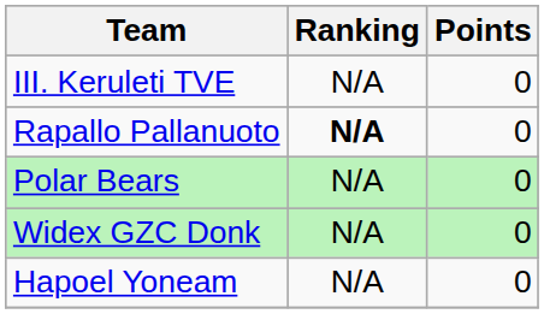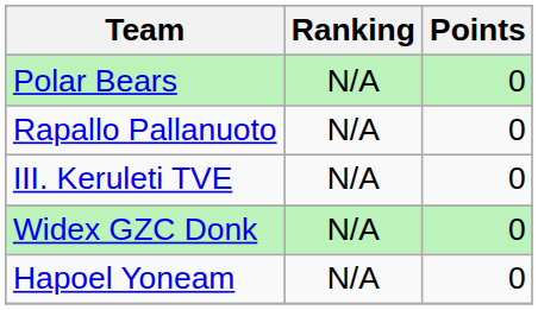 <table class="wikitable">
 <tr>
 <th>Team</th>
 <th>Ranking</th>
 <th>Points</th>
 </tr>
-<tr>
-<td> <a href='#'>III. Keruleti TVE</a></td>
+<tr bgcolor=#BBF3BB>
+<td> <a href='#'>Polar Bears</a></td>
 <td align=center>N/A</td>
 <td align=right>0</td>
 </tr>
 <tr>
 <td> <a href='#'>Rapallo Pallanuoto</a></td>
-<td align=center><strong>N/A</strong></td>
+<td align=center>N/A</td>
 <td align=right>0</td>
 </tr>
-<tr bgcolor=#BBF3BB>
-<td> <a href='#'>Polar Bears</a></td>
+<tr>
+<td> <a href='#'>III. Keruleti TVE</a></td>
 <td align=center>N/A</td>
 <td align=right>0</td>
 </tr>
 <tr bgcolor=#BBF3BB>
 <td> <a href='#'>Widex GZC Donk</a></td>
 <td align=center>N/A</td>
 <td align=right>0</td>
 </tr>
 <tr>
 <td> <a href='#'>Hapoel Yoneam</a></td>
 <td align=center>N/A</td>
 <td align=right>0</td>
 </tr>
 <tr>
 </tr>
 </table>
